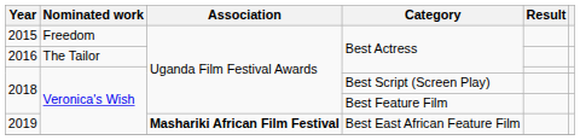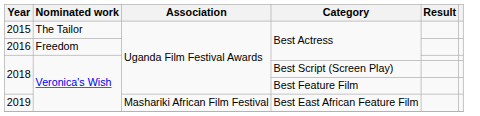 <table class="wikitable">
 <tr>
 <th>Year</th>
 <th>Nominated work</th>
 <th>Association</th>
 <th>Category</th>
 <th>Result</th>
 <th></th>
 </tr>
 <tr>
 <td align="center">2015</td>
-<td>Freedom</td>
+<td>The Tailor</td>
 <td rowspan="5">Uganda Film Festival Awards</td>
 <td rowspan="3">Best Actress</td>
 <td></td>
 <td style="text-align:center"></td>
 </tr>
 <tr>
 <td align="center">2016</td>
-<td>The Tailor</td>
+<td>Freedom</td>
 <td></td>
 <td style="text-align:center"></td>
 </tr>
 <tr>
 <td rowspan="3" align="center">2018</td>
 <td rowspan="4"><a href='#'>Veronica's Wish</a></td>
 <td></td>
 <td style="text-align:center"></td>
 </tr>
 <tr>
 <td>Best Script (Screen Play)</td>
 <td></td>
 <td style="text-align:center"></td>
 </tr>
 <tr>
 <td>Best Feature Film</td>
 <td></td>
 <td style="text-align:center"></td>
 </tr>
 <tr>
 <td align="center">2019</td>
-<td><strong>Mashariki African Film Festival</strong></td>
+<td>Mashariki African Film Festival</td>
 <td>Best East African Feature Film</td>
 <td></td>
 <td style="text-align:center"></td>
 </tr>
 <tr>
 </tr>
 </table>
